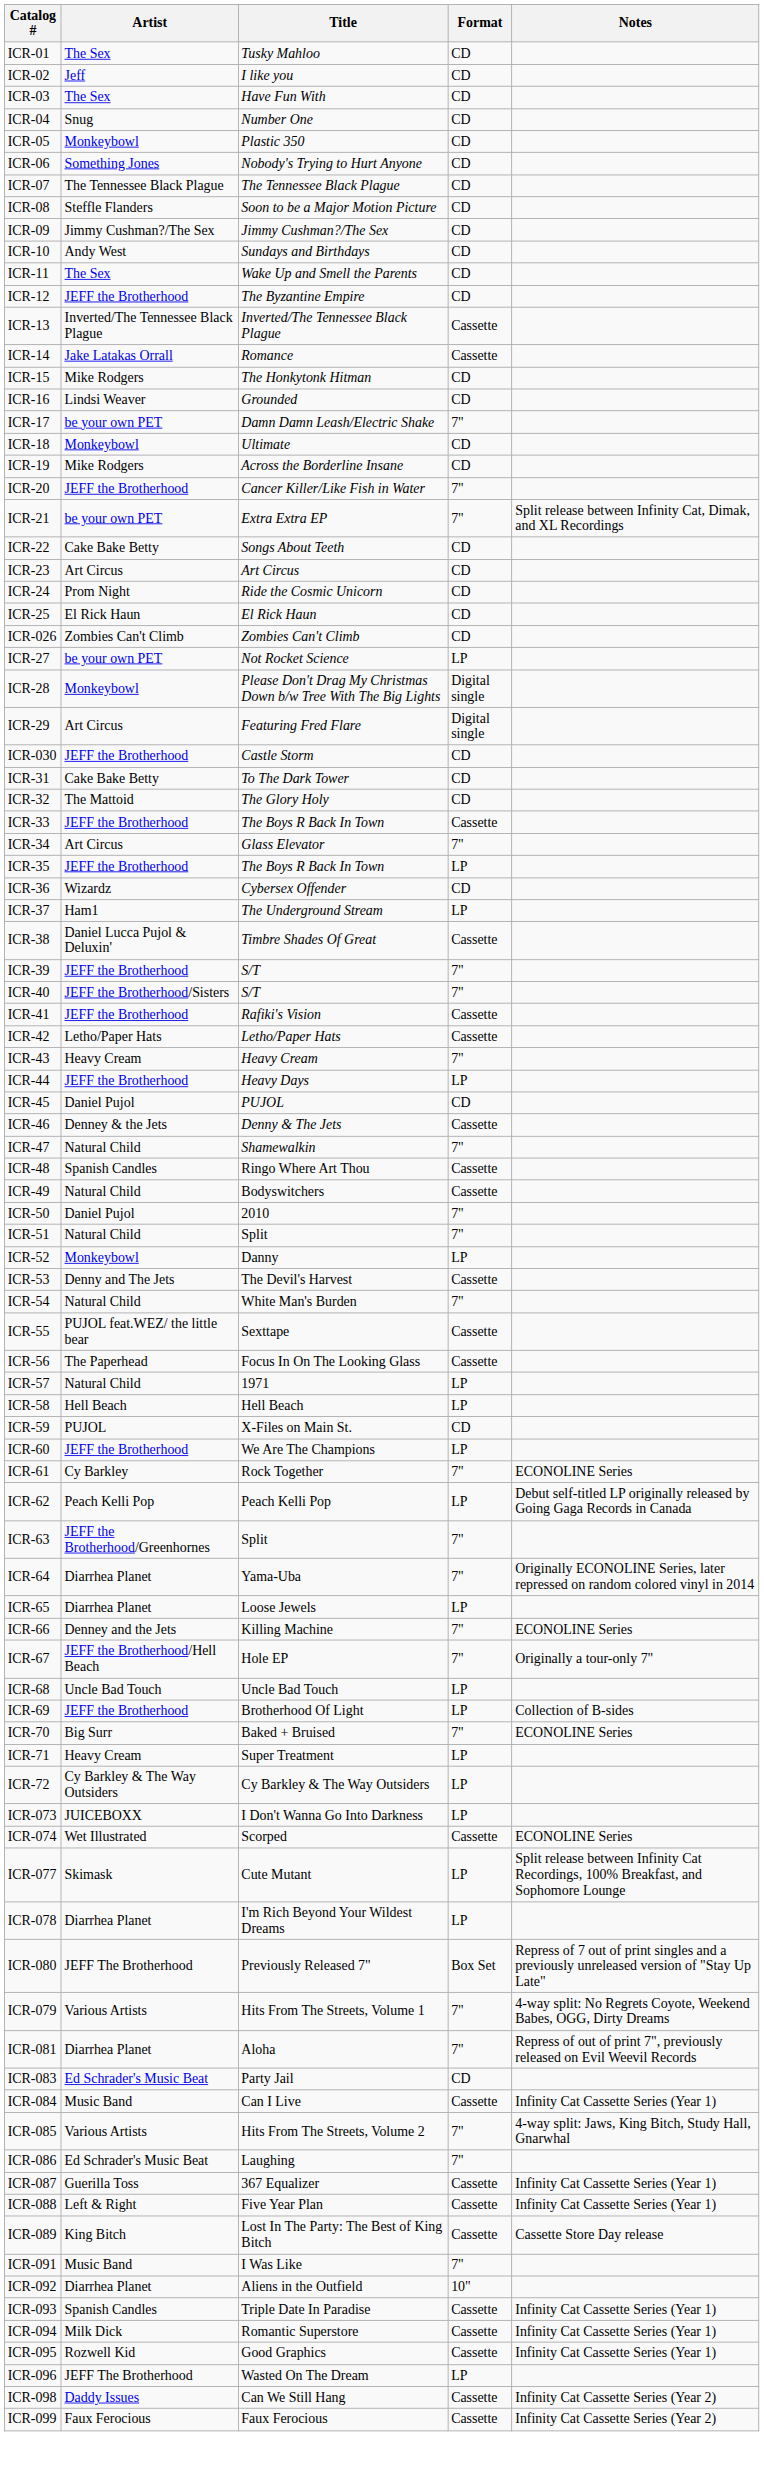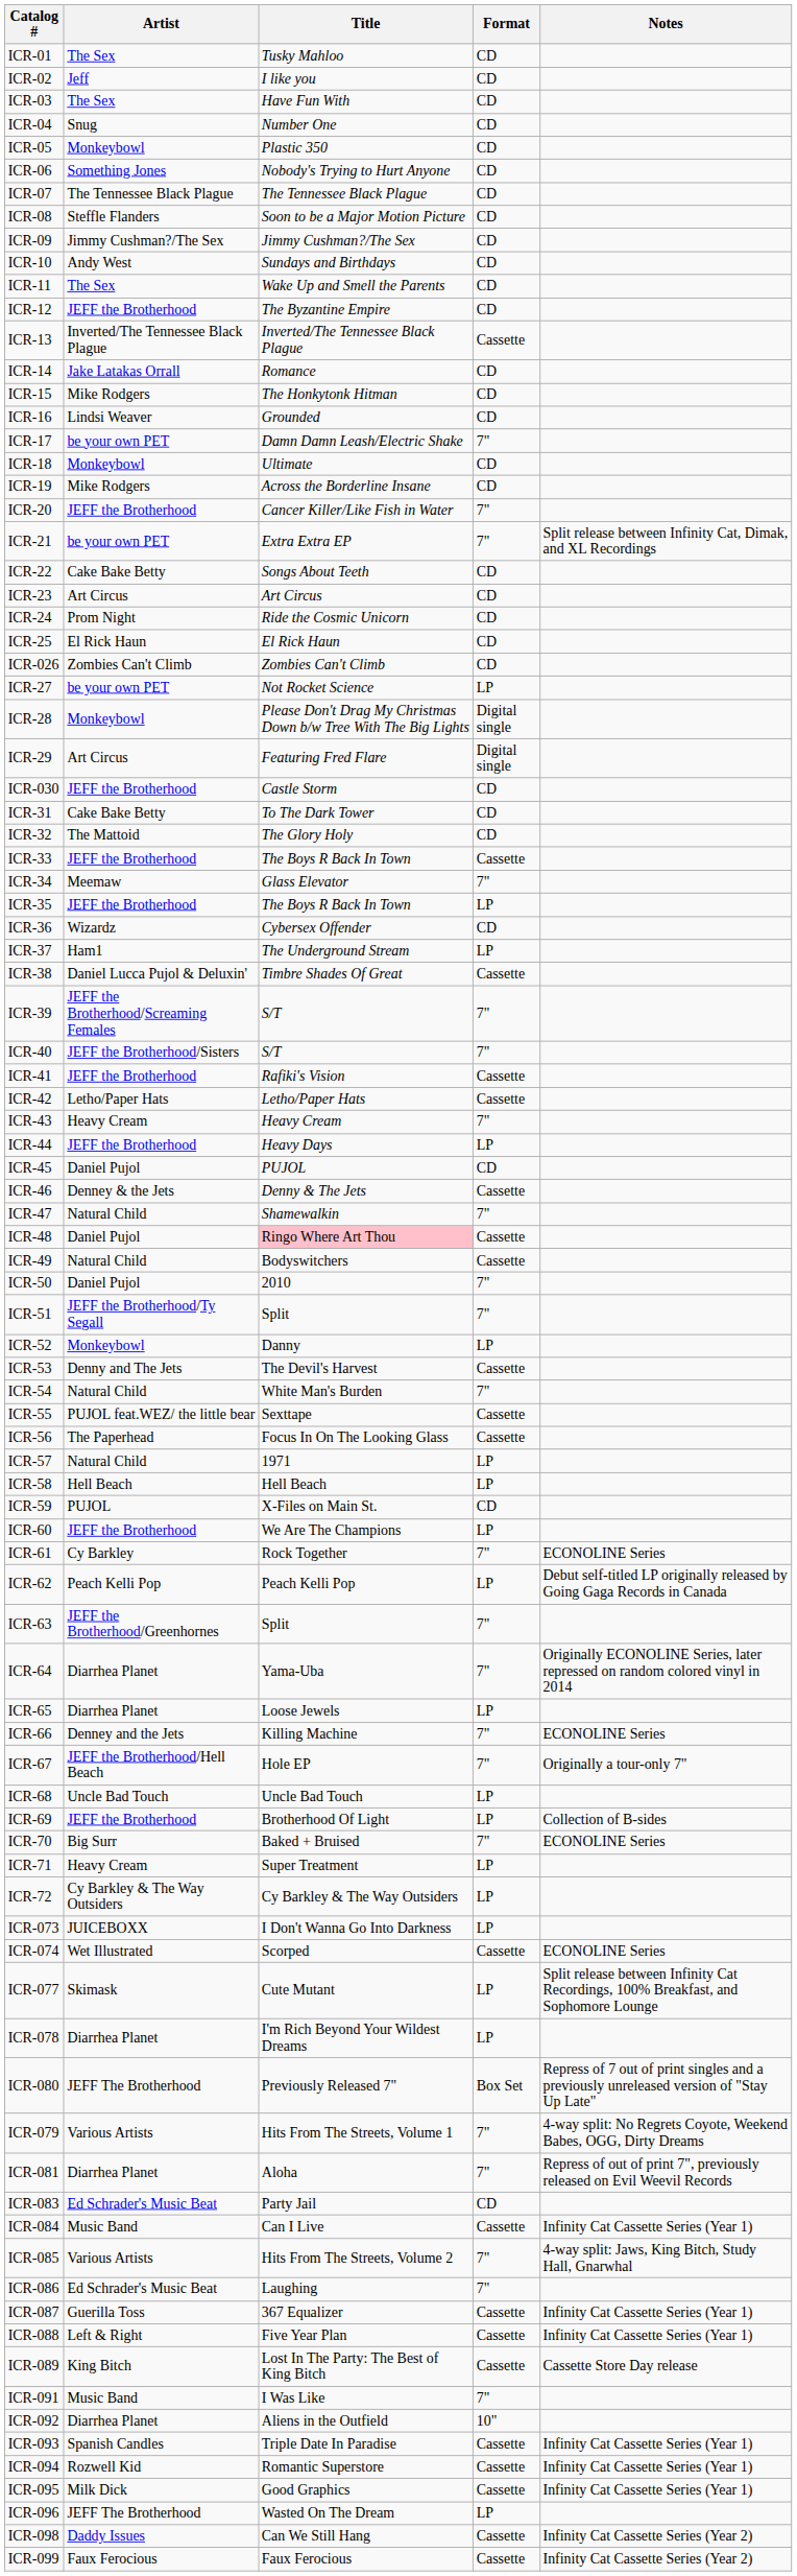 <table class="wikitable sortable" style="text-align:left">
 <tr>
 <th>Catalog #</th>
 <th>Artist</th>
 <th>Title</th>
 <th>Format</th>
 <th class="unsortable">Notes</th>
 </tr>
 <tr>
 <td>ICR-01</td>
 <td><a href='#'>The Sex</a></td>
 <td><em>Tusky Mahloo</em></td>
 <td>CD</td>
 <td></td>
 </tr>
 <tr>
 <td>ICR-02</td>
 <td><a href='#'>Jeff</a></td>
 <td><em>I like you</em></td>
 <td>CD</td>
 <td></td>
 </tr>
 <tr>
 <td>ICR-03</td>
 <td><a href='#'>The Sex</a></td>
 <td><em>Have Fun With</em></td>
 <td>CD</td>
 <td></td>
 </tr>
 <tr>
 <td>ICR-04</td>
 <td>Snug</td>
 <td><em>Number One</em></td>
 <td>CD</td>
 <td></td>
 </tr>
 <tr>
 <td>ICR-05</td>
 <td><a href='#'>Monkeybowl</a></td>
 <td><em>Plastic 350</em></td>
 <td>CD</td>
 <td></td>
 </tr>
 <tr>
 <td>ICR-06</td>
 <td><a href='#'>Something Jones</a></td>
 <td><em>Nobody's Trying to Hurt Anyone</em></td>
 <td>CD</td>
 <td></td>
 </tr>
 <tr>
 <td>ICR-07</td>
 <td>The Tennessee Black Plague</td>
 <td><em>The Tennessee Black Plague</em></td>
 <td>CD</td>
 <td></td>
 </tr>
 <tr>
 <td>ICR-08</td>
 <td>Steffle Flanders</td>
 <td><em>Soon to be a Major Motion Picture</em></td>
 <td>CD</td>
 <td></td>
 </tr>
 <tr>
 <td>ICR-09</td>
 <td>Jimmy Cushman?/The Sex</td>
 <td><em>Jimmy Cushman?/The Sex</em></td>
 <td>CD</td>
 <td></td>
 </tr>
 <tr>
 <td>ICR-10</td>
 <td>Andy West</td>
 <td><em>Sundays and Birthdays</em></td>
 <td>CD</td>
 <td></td>
 </tr>
 <tr>
 <td>ICR-11</td>
 <td><a href='#'>The Sex</a></td>
 <td><em>Wake Up and Smell the Parents</em></td>
 <td>CD</td>
 <td></td>
 </tr>
 <tr>
 <td>ICR-12</td>
 <td><a href='#'>JEFF the Brotherhood</a></td>
 <td><em>The Byzantine Empire</em></td>
 <td>CD</td>
 <td></td>
 </tr>
 <tr>
 <td>ICR-13</td>
 <td>Inverted/The Tennessee Black Plague</td>
 <td><em>Inverted/The Tennessee Black Plague</em></td>
 <td>Cassette</td>
 <td></td>
 </tr>
 <tr>
 <td>ICR-14</td>
 <td><a href='#'>Jake Latakas Orrall</a></td>
 <td><em>Romance</em></td>
-<td>Cassette</td>
+<td>CD</td>
 <td></td>
 </tr>
 <tr>
 <td>ICR-15</td>
 <td>Mike Rodgers</td>
 <td><em>The Honkytonk Hitman</em></td>
 <td>CD</td>
 <td></td>
 </tr>
 <tr>
 <td>ICR-16</td>
 <td>Lindsi Weaver</td>
 <td><em>Grounded</em></td>
 <td>CD</td>
 <td></td>
 </tr>
 <tr>
 <td>ICR-17</td>
 <td><a href='#'>be your own PET</a></td>
 <td><em>Damn Damn Leash/Electric Shake</em></td>
 <td>7"</td>
 <td></td>
 </tr>
 <tr>
 <td>ICR-18</td>
 <td><a href='#'>Monkeybowl</a></td>
 <td><em>Ultimate</em></td>
 <td>CD</td>
 <td></td>
 </tr>
 <tr>
 <td>ICR-19</td>
 <td>Mike Rodgers</td>
 <td><em>Across the Borderline Insane</em></td>
 <td>CD</td>
 <td></td>
 </tr>
 <tr>
 <td>ICR-20</td>
 <td><a href='#'>JEFF the Brotherhood</a></td>
 <td><em>Cancer Killer/Like Fish in Water</em></td>
 <td>7"</td>
 <td></td>
 </tr>
 <tr>
 <td>ICR-21</td>
 <td><a href='#'>be your own PET</a></td>
 <td><em>Extra Extra EP</em></td>
 <td>7"</td>
 <td>Split release between Infinity Cat, Dimak, and XL Recordings</td>
 </tr>
 <tr>
 <td>ICR-22</td>
 <td>Cake Bake Betty</td>
 <td><em>Songs About Teeth</em></td>
 <td>CD</td>
 <td></td>
 </tr>
 <tr>
 <td>ICR-23</td>
 <td>Art Circus</td>
 <td><em>Art Circus</em></td>
 <td>CD</td>
 <td></td>
 </tr>
 <tr>
 <td>ICR-24</td>
 <td>Prom Night</td>
 <td><em>Ride the Cosmic Unicorn</em></td>
 <td>CD</td>
 <td></td>
 </tr>
 <tr>
 <td>ICR-25</td>
 <td>El Rick Haun</td>
 <td><em>El Rick Haun</em></td>
 <td>CD</td>
 <td></td>
 </tr>
 <tr>
 <td>ICR-026</td>
 <td>Zombies Can't Climb</td>
 <td><em>Zombies Can't Climb</em></td>
 <td>CD</td>
 <td></td>
 </tr>
 <tr>
 <td>ICR-27</td>
 <td><a href='#'>be your own PET</a></td>
 <td><em>Not Rocket Science</em></td>
 <td>LP</td>
 <td></td>
 </tr>
 <tr>
 <td>ICR-28</td>
 <td><a href='#'>Monkeybowl</a></td>
 <td><em>Please Don't Drag My Christmas Down b/w Tree With The Big Lights</em></td>
 <td>Digital single</td>
 <td></td>
 </tr>
 <tr>
 <td>ICR-29</td>
 <td>Art Circus</td>
 <td><em>Featuring Fred Flare</em></td>
 <td>Digital single</td>
 <td></td>
 </tr>
 <tr>
 <td>ICR-030</td>
 <td><a href='#'>JEFF the Brotherhood</a></td>
 <td><em>Castle Storm</em></td>
 <td>CD</td>
 <td></td>
 </tr>
 <tr>
 <td>ICR-31</td>
 <td>Cake Bake Betty</td>
 <td><em>To The Dark Tower</em></td>
 <td>CD</td>
 <td></td>
 </tr>
 <tr>
 <td>ICR-32</td>
 <td>The Mattoid</td>
 <td><em>The Glory Holy</em></td>
 <td>CD</td>
 <td></td>
 </tr>
 <tr>
 <td>ICR-33</td>
 <td><a href='#'>JEFF the Brotherhood</a></td>
 <td><em>The Boys R Back In Town</em></td>
 <td>Cassette</td>
 <td></td>
 </tr>
 <tr>
 <td>ICR-34</td>
-<td>Art Circus</td>
+<td>Meemaw</td>
 <td><em>Glass Elevator</em></td>
 <td>7"</td>
 <td></td>
 </tr>
 <tr>
 <td>ICR-35</td>
 <td><a href='#'>JEFF the Brotherhood</a></td>
 <td><em>The Boys R Back In Town</em></td>
 <td>LP</td>
 <td></td>
 </tr>
 <tr>
 <td>ICR-36</td>
 <td>Wizardz</td>
 <td><em>Cybersex Offender</em></td>
 <td>CD</td>
 <td></td>
 </tr>
 <tr>
 <td>ICR-37</td>
 <td>Ham1</td>
 <td><em>The Underground Stream</em></td>
 <td>LP</td>
 <td></td>
 </tr>
 <tr>
 <td>ICR-38</td>
 <td>Daniel Lucca Pujol & Deluxin'</td>
 <td><em>Timbre Shades Of Great</em></td>
 <td>Cassette</td>
 <td></td>
 </tr>
 <tr>
 <td>ICR-39</td>
-<td><a href='#'>JEFF the Brotherhood</a></td>
+<td><a href='#'>JEFF the Brotherhood</a>/<a href='#'>Screaming Females</a></td>
 <td><em>S/T</em></td>
 <td>7"</td>
 <td></td>
 </tr>
 <tr>
 <td>ICR-40</td>
 <td><a href='#'>JEFF the Brotherhood</a>/Sisters</td>
 <td><em>S/T</em></td>
 <td>7"</td>
 <td></td>
 </tr>
 <tr>
 <td>ICR-41</td>
 <td><a href='#'>JEFF the Brotherhood</a></td>
 <td><em>Rafiki's Vision</em></td>
 <td>Cassette</td>
 <td></td>
 </tr>
 <tr>
 <td>ICR-42</td>
 <td>Letho/Paper Hats</td>
 <td><em>Letho/Paper Hats</em></td>
 <td>Cassette</td>
 <td></td>
 </tr>
 <tr>
 <td>ICR-43</td>
 <td>Heavy Cream</td>
 <td><em>Heavy Cream</em></td>
 <td>7"</td>
 <td></td>
 </tr>
 <tr>
 <td>ICR-44</td>
 <td><a href='#'>JEFF the Brotherhood</a></td>
 <td><em>Heavy Days</em></td>
 <td>LP</td>
 <td></td>
 </tr>
 <tr>
 <td>ICR-45</td>
 <td>Daniel Pujol</td>
 <td><em>PUJOL</em></td>
 <td>CD</td>
 <td></td>
 </tr>
 <tr>
 <td>ICR-46</td>
 <td>Denney & the Jets</td>
 <td><em>Denny & The Jets</em></td>
 <td>Cassette</td>
 <td></td>
 </tr>
 <tr>
 <td>ICR-47</td>
 <td>Natural Child</td>
 <td><em>Shamewalkin<strong></td>
 <td>7"</td>
 <td></td>
 </tr>
 <tr>
 <td>ICR-48</td>
-<td>Spanish Candles</td>
-<td></em>Ringo Where Art Thou<em></td>
+<td>Daniel Pujol</td>
+<td style="background: pink;"></em>Ringo Where Art Thou<em></td>
 <td>Cassette</td>
 <td></td>
 </tr>
 <tr>
 <td>ICR-49</td>
 <td>Natural Child</td>
 <td></em>Bodyswitchers<em></td>
 <td>Cassette</td>
 <td></td>
 </tr>
 <tr>
 <td>ICR-50</td>
 <td>Daniel Pujol</td>
 <td></em>2010<em></td>
 <td>7"</td>
 <td></td>
 </tr>
 <tr>
 <td>ICR-51</td>
-<td>Natural Child</td>
+<td><a href='#'>JEFF the Brotherhood</a>/<a href='#'>Ty Segall</a></td>
 <td></em>Split<em></td>
 <td>7"</td>
 <td></td>
 </tr>
 <tr>
 <td>ICR-52</td>
 <td><a href='#'>Monkeybowl</a></td>
 <td></em>Danny<em></td>
 <td>LP</td>
 <td></td>
 </tr>
 <tr>
 <td>ICR-53</td>
 <td>Denny and The Jets</td>
 <td></em>The Devil's Harvest<em></td>
 <td>Cassette</td>
 <td></td>
 </tr>
 <tr>
 <td>ICR-54</td>
 <td>Natural Child</td>
 <td></em>White Man's Burden<em></td>
 <td>7"</td>
 <td></td>
 </tr>
 <tr>
 <td>ICR-55</td>
 <td>PUJOL feat.WEZ/ the little bear</td>
 <td></em>Sexttape<em></td>
 <td>Cassette</td>
 <td></td>
 </tr>
 <tr>
 <td>ICR-56</td>
 <td>The Paperhead</td>
 <td></em>Focus In On The Looking Glass<em></td>
 <td>Cassette</td>
 <td></td>
 </tr>
 <tr>
 <td>ICR-57</td>
 <td>Natural Child</td>
 <td></em>1971<em></td>
 <td>LP</td>
 <td></td>
 </tr>
 <tr>
 <td>ICR-58</td>
 <td>Hell Beach</td>
 <td></em>Hell Beach<em></td>
 <td>LP</td>
 <td></td>
 </tr>
 <tr>
 <td>ICR-59</td>
 <td>PUJOL</td>
 <td></em>X-Files on Main St.<em></td>
 <td>CD</td>
 <td></td>
 </tr>
 <tr>
 <td>ICR-60</td>
 <td><a href='#'>JEFF the Brotherhood</a></td>
 <td></em>We Are The Champions<em></td>
 <td>LP</td>
 <td></td>
 </tr>
 <tr>
 <td>ICR-61</td>
 <td>Cy Barkley</td>
 <td></em>Rock Together<em></td>
 <td>7"</td>
 <td>ECONOLINE Series</td>
 </tr>
 <tr>
 <td>ICR-62</td>
 <td>Peach Kelli Pop</td>
 <td></em>Peach Kelli Pop<em></td>
 <td>LP</td>
 <td>Debut self-titled LP originally released by Going Gaga Records in Canada</td>
 </tr>
 <tr>
 <td>ICR-63</td>
 <td><a href='#'>JEFF the Brotherhood</a>/Greenhornes</td>
 <td></em>Split<em></td>
 <td>7"</td>
 <td></td>
 </tr>
 <tr>
 <td>ICR-64</td>
 <td>Diarrhea Planet</td>
 <td></em>Yama-Uba<em></td>
 <td>7"</td>
 <td>Originally ECONOLINE Series, later repressed on random colored vinyl in 2014</td>
 </tr>
 <tr>
 <td>ICR-65</td>
 <td>Diarrhea Planet</td>
 <td></em>Loose Jewels<em></td>
 <td>LP</td>
 <td></td>
 </tr>
 <tr>
 <td>ICR-66</td>
 <td>Denney and the Jets</td>
 <td></em>Killing Machine<em></td>
 <td>7"</td>
 <td>ECONOLINE Series</td>
 </tr>
 <tr>
 <td>ICR-67</td>
 <td><a href='#'>JEFF the Brotherhood</a>/Hell Beach</td>
 <td></em>Hole EP<em></td>
 <td>7"</td>
 <td>Originally a tour-only 7"</td>
 </tr>
 <tr>
 <td>ICR-68</td>
 <td>Uncle Bad Touch</td>
 <td></em>Uncle Bad Touch<em></td>
 <td>LP</td>
 <td></td>
 </tr>
 <tr>
 <td>ICR-69</td>
 <td><a href='#'>JEFF the Brotherhood</a></td>
 <td></em>Brotherhood Of Light<em></td>
 <td>LP</td>
 <td>Collection of B-sides</td>
 </tr>
 <tr>
 <td>ICR-70</td>
 <td>Big Surr</td>
 <td></em>Baked + Bruised<em></td>
 <td>7"</td>
 <td>ECONOLINE Series</td>
 </tr>
 <tr>
 <td>ICR-71</td>
 <td>Heavy Cream</td>
 <td></em>Super Treatment<em></td>
 <td>LP</td>
 <td></td>
 </tr>
 <tr>
 <td>ICR-72</td>
 <td>Cy Barkley & The Way Outsiders</td>
 <td></em>Cy Barkley & The Way Outsiders<em></td>
 <td>LP</td>
 <td></td>
 </tr>
 <tr>
 <td>ICR-073</td>
 <td>JUICEBOXX</td>
 <td></em>I Don't Wanna Go Into Darkness<em></td>
 <td>LP</td>
 <td></td>
 </tr>
 <tr>
 <td>ICR-074</td>
 <td>Wet Illustrated</td>
 <td></em>Scorped<em></td>
 <td>Cassette</td>
 <td>ECONOLINE Series</td>
 </tr>
 <tr>
 <td>ICR-077</td>
 <td>Skimask</td>
 <td></em>Cute Mutant<em></td>
 <td>LP</td>
 <td>Split release between Infinity Cat Recordings, 100% Breakfast, and Sophomore Lounge</td>
 </tr>
 <tr>
 <td>ICR-078</td>
 <td>Diarrhea Planet</td>
 <td></em>I'm Rich Beyond Your Wildest Dreams<em></td>
 <td>LP</td>
 <td></td>
 </tr>
 <tr>
 <td>ICR-080</td>
 <td>JEFF The Brotherhood</td>
 <td></em>Previously Released 7"<em></td>
 <td>Box Set</td>
 <td>Repress of 7 out of print singles and a previously unreleased version of "Stay Up Late"</td>
 </tr>
 <tr>
 <td>ICR-079</td>
 <td>Various Artists</td>
 <td></em>Hits From The Streets, Volume 1<em></td>
 <td>7"</td>
 <td>4-way split: No Regrets Coyote, Weekend Babes, OGG, Dirty Dreams</td>
 </tr>
 <tr>
 <td>ICR-081</td>
 <td>Diarrhea Planet</td>
 <td></em>Aloha<em></td>
 <td>7"</td>
 <td>Repress of out of print 7", previously released on Evil Weevil Records</td>
 </tr>
 <tr>
 <td>ICR-083</td>
 <td><a href='#'>Ed Schrader's Music Beat</a></td>
 <td></em>Party Jail<em></td>
 <td>CD</td>
 <td></td>
 </tr>
 <tr>
 <td>ICR-084</td>
 <td>Music Band</td>
 <td></em>Can I Live<em></td>
 <td>Cassette</td>
 <td>Infinity Cat Cassette Series (Year 1)</td>
 </tr>
 <tr>
 <td>ICR-085</td>
 <td>Various Artists</td>
 <td></em>Hits From The Streets, Volume 2<em></td>
 <td>7"</td>
 <td>4-way split: Jaws, King Bitch, Study Hall, Gnarwhal</td>
 </tr>
 <tr>
 <td>ICR-086</td>
 <td>Ed Schrader's Music Beat</td>
 <td></em>Laughing<em></td>
 <td>7"</td>
 <td></td>
 </tr>
 <tr>
 <td>ICR-087</td>
 <td>Guerilla Toss</td>
 <td></em>367 Equalizer<em></td>
 <td>Cassette</td>
 <td>Infinity Cat Cassette Series (Year 1)</td>
 </tr>
 <tr>
 <td>ICR-088</td>
 <td>Left & Right</td>
 <td></em>Five Year Plan<em></td>
 <td>Cassette</td>
 <td>Infinity Cat Cassette Series (Year 1)</td>
 </tr>
 <tr>
 <td>ICR-089</td>
 <td>King Bitch</td>
 <td></em>Lost In The Party: The Best of King Bitch<em></td>
 <td>Cassette</td>
 <td>Cassette Store Day release</td>
 </tr>
 <tr>
 <td>ICR-091</td>
 <td>Music Band</td>
 <td></em>I Was Like<em></td>
 <td>7"</td>
 <td></td>
 </tr>
 <tr>
 <td>ICR-092</td>
 <td>Diarrhea Planet</td>
 <td></em>Aliens in the Outfield<em></td>
 <td>10"</td>
 <td></td>
 </tr>
 <tr>
 <td>ICR-093</td>
 <td>Spanish Candles</td>
 <td></em>Triple Date In Paradise<em></td>
 <td>Cassette</td>
 <td>Infinity Cat Cassette Series (Year 1)</td>
 </tr>
 <tr>
 <td>ICR-094</td>
-<td>Milk Dick</td>
+<td>Rozwell Kid</td>
 <td></em>Romantic Superstore<em></td>
 <td>Cassette</td>
 <td>Infinity Cat Cassette Series (Year 1)</td>
 </tr>
 <tr>
 <td>ICR-095</td>
-<td>Rozwell Kid</td>
+<td>Milk Dick</td>
 <td></em>Good Graphics<em></td>
 <td>Cassette</td>
 <td>Infinity Cat Cassette Series (Year 1)</td>
 </tr>
 <tr>
 <td>ICR-096</td>
 <td>JEFF The Brotherhood</td>
 <td></em>Wasted On The Dream<em></td>
 <td>LP</td>
 <td></td>
 </tr>
 <tr>
 <td>ICR-098</td>
 <td><a href='#'>Daddy Issues</a></td>
 <td></em>Can We Still Hang<em></td>
 <td>Cassette</td>
 <td>Infinity Cat Cassette Series (Year 2)</td>
 </tr>
 <tr>
 <td>ICR-099</td>
 <td>Faux Ferocious</td>
 <td></em>Faux Ferocious<em></td>
 <td>Cassette</td>
 <td>Infinity Cat Cassette Series (Year 2)</td>
 </tr>
 </table>
